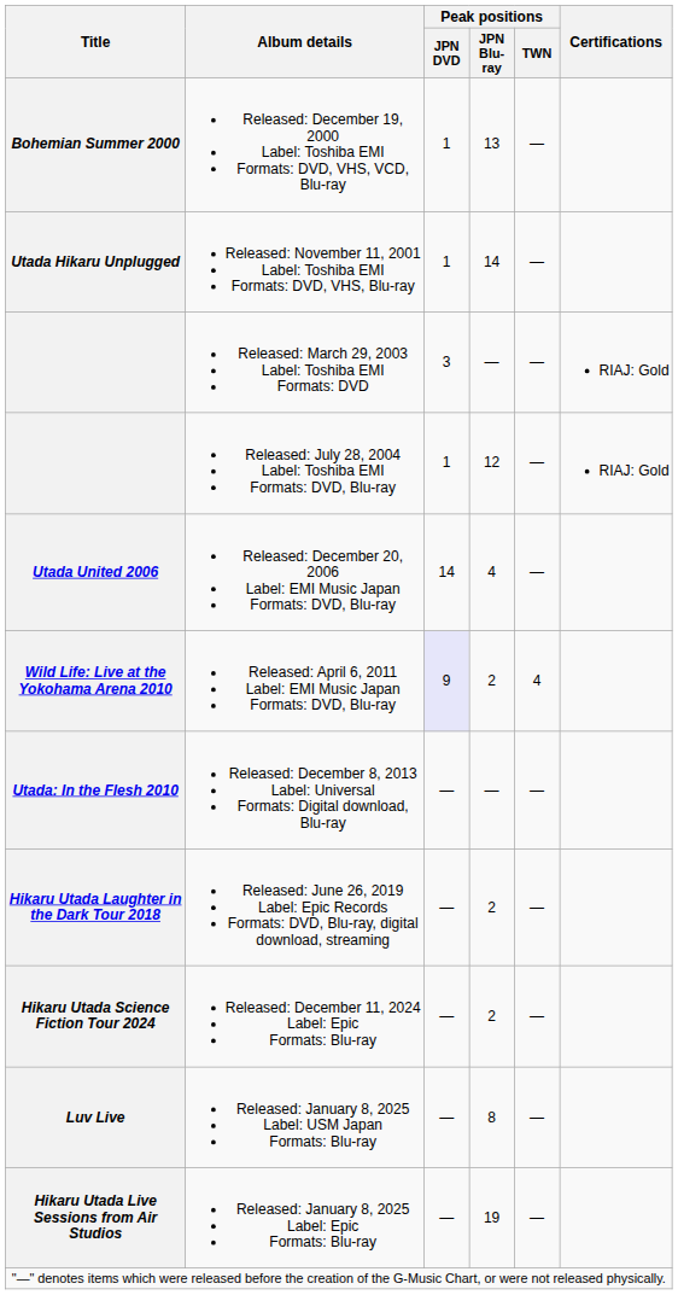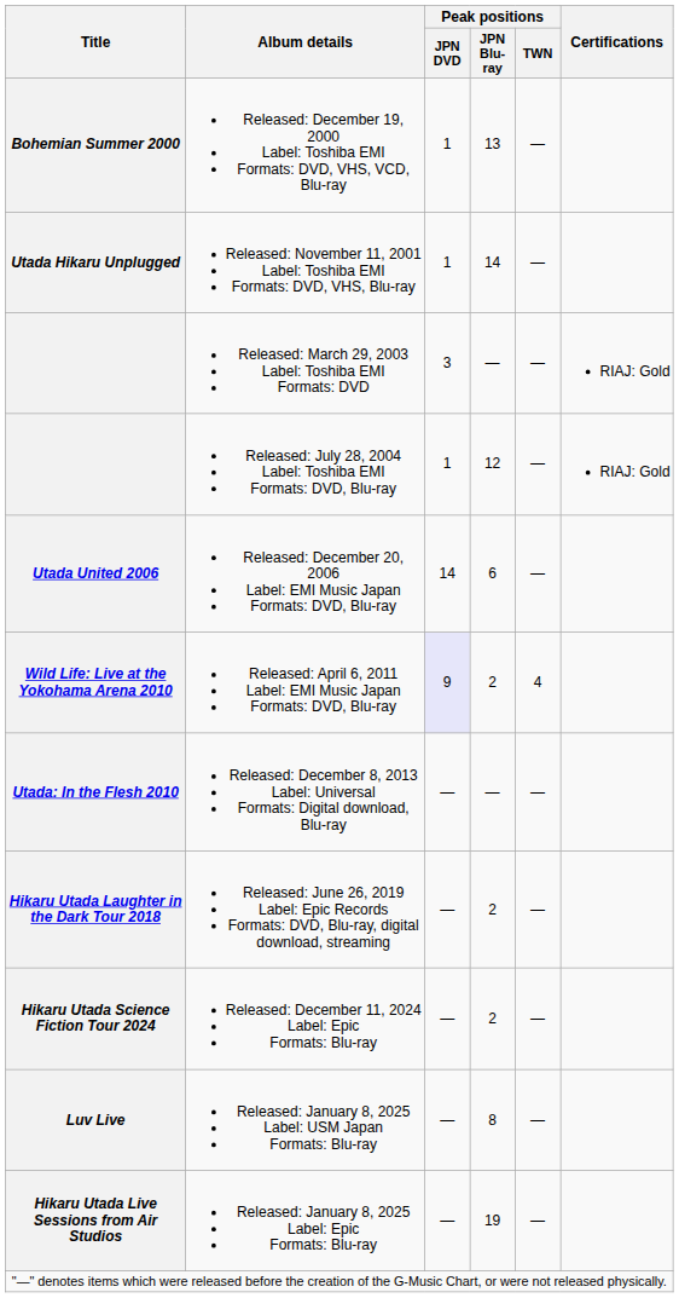 <table class="wikitable plainrowheaders" style="text-align:center;">
 <tr>
 <th style="width:12em;" rowspan="2">Title</th>
 <th style="width:16em;" rowspan="2">Album details</th>
 <th colspan="3">Peak positions</th>
 <th rowspan="2">Certifications</th>
 </tr>
 <tr>
 <th scope="col" style="width:3em;font-size:90%;">JPN DVD<br></th>
 <th scope="col" style="width:3em;font-size:90%;">JPN Blu-ray<br></th>
 <th scope="col" style="width:3em;font-size:90%;">TWN<br></th>
 </tr>
 <tr>
 <th scope="row"><em>Bohemian Summer 2000</em></th>
 <td><br><ul><li>Released: December 19, 2000</li><li>Label: Toshiba EMI</li><li>Formats: DVD, VHS, VCD, Blu-ray</li></ul></td>
 <td>1</td>
 <td>13</td>
 <td>—</td>
 <td align="left"></td>
 </tr>
 <tr>
 <th scope="row"><em>Utada Hikaru Unplugged</em></th>
 <td><br><ul><li>Released: November 11, 2001</li><li>Label: Toshiba EMI</li><li>Formats: DVD, VHS, Blu-ray</li></ul></td>
 <td>1</td>
 <td>14</td>
 <td>—</td>
 <td align="left"></td>
 </tr>
 <tr>
 <th scope="row"></th>
 <td><br><ul><li>Released: March 29, 2003</li><li>Label: Toshiba EMI</li><li>Formats: DVD</li></ul></td>
 <td>3</td>
 <td>—</td>
 <td>—</td>
 <td align="left"><br><ul><li>RIAJ: Gold</li></ul></td>
 </tr>
 <tr>
 <th scope="row"></th>
 <td><br><ul><li>Released: July 28, 2004</li><li>Label: Toshiba EMI</li><li>Formats: DVD, Blu-ray</li></ul></td>
 <td>1</td>
 <td>12</td>
 <td>—</td>
 <td align="left"><br><ul><li>RIAJ: Gold</li></ul></td>
 </tr>
 <tr>
 <th scope="row"><em><a href='#'>Utada United 2006</a></em></th>
 <td><br><ul><li>Released: December 20, 2006</li><li>Label: EMI Music Japan</li><li>Formats: DVD, Blu-ray</li></ul></td>
 <td>14</td>
-<td>4</td>
+<td>6</td>
 <td>—</td>
 <td align="left"></td>
 </tr>
 <tr>
 <th scope="row"><em><a href='#'>Wild Life: Live at the Yokohama Arena 2010</a></em></th>
 <td><br><ul><li>Released: April 6, 2011</li><li>Label: EMI Music Japan</li><li>Formats: DVD, Blu-ray</li></ul></td>
 <td style="background: lavender;">9</td>
 <td>2</td>
 <td>4</td>
 <td align="left"></td>
 </tr>
 <tr>
 <th scope="row"><em><a href='#'>Utada: In the Flesh 2010</a></em></th>
 <td><br><ul><li>Released: December 8, 2013</li><li>Label: Universal</li><li>Formats: Digital download, Blu-ray</li></ul></td>
 <td>—</td>
 <td>—</td>
 <td>—</td>
 <td align="left"></td>
 </tr>
 <tr>
 <th scope="row"><em><a href='#'>Hikaru Utada Laughter in the Dark Tour 2018</a></em></th>
 <td><br><ul><li>Released: June 26, 2019</li><li>Label: Epic Records</li><li>Formats: DVD, Blu-ray, digital download, streaming</li></ul></td>
 <td>—</td>
 <td>2</td>
 <td>—</td>
 <td align="left"></td>
 </tr>
 <tr>
 <th scope="row"><em>Hikaru Utada Science Fiction Tour 2024</em></th>
 <td><br><ul><li>Released: December 11, 2024</li><li>Label: Epic</li><li>Formats: Blu-ray</li></ul></td>
 <td>—</td>
 <td>2</td>
 <td>—</td>
 <td align="left"></td>
 </tr>
 <tr>
 <th scope="row"><em>Luv Live</em></th>
 <td><br><ul><li>Released: January 8, 2025</li><li>Label: USM Japan</li><li>Formats: Blu-ray</li></ul></td>
 <td>—</td>
 <td>8</td>
 <td>—</td>
 <td align="left"></td>
 </tr>
 <tr>
 <th scope="row"><em>Hikaru Utada Live Sessions from Air Studios</em></th>
 <td><br><ul><li>Released: January 8, 2025</li><li>Label: Epic</li><li>Formats: Blu-ray</li></ul></td>
 <td>—</td>
 <td>19</td>
 <td>—</td>
 <td align="left"></td>
 </tr>
 <tr>
 <td colspan="8" align="center" style="font-size:90%;">"—" denotes items which were released before the creation of the G-Music Chart, or were not released physically.</td>
 </tr>
 </table>
